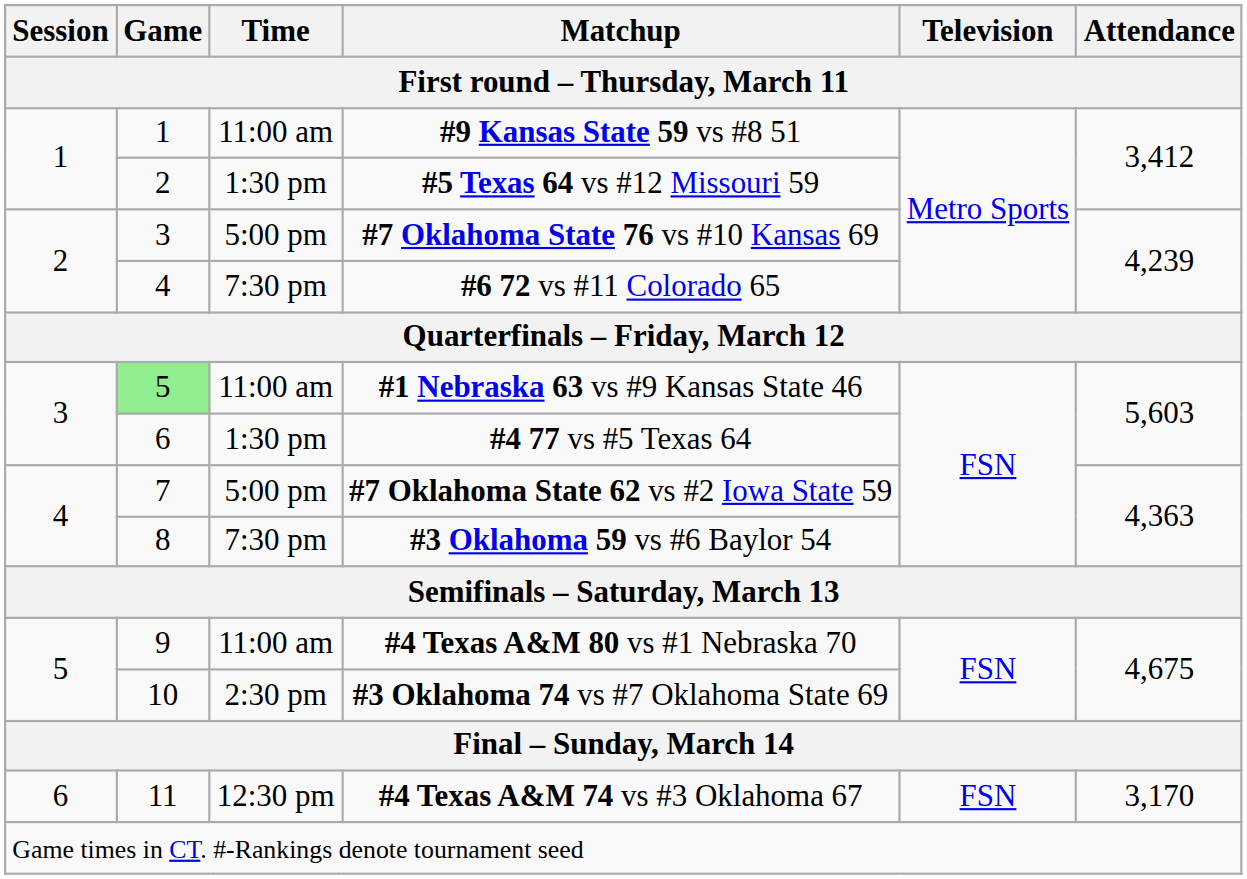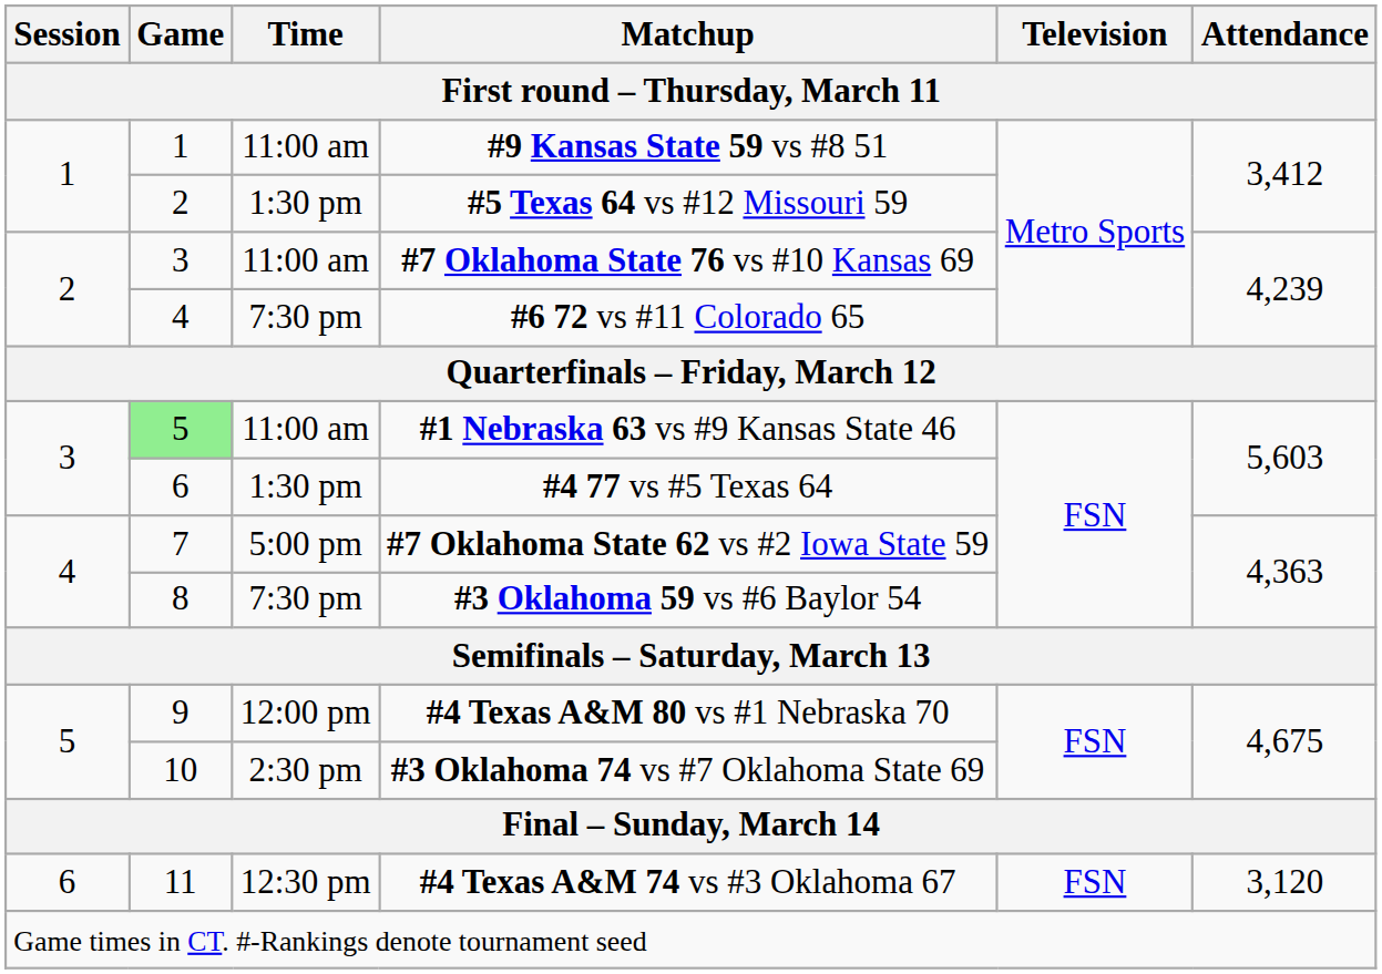 <table class="wikitable" style="white-space:nowrap; font-size:90%;text-align:center">
 <tr>
 <th>Session</th>
 <th>Game</th>
 <th>Time</th>
 <th>Matchup</th>
 <th>Television</th>
 <th>Attendance</th>
 </tr>
 <tr>
 <th colspan=6>First round – Thursday, March 11</th>
 </tr>
 <tr>
 <td rowspan=2>1</td>
 <td>1</td>
 <td>11:00 am</td>
 <td><strong>#9 <a href='#'>Kansas State</a> 59</strong> vs #8  51</td>
 <td rowspan=4><a href='#'>Metro Sports</a></td>
 <td rowspan=2>3,412</td>
 </tr>
 <tr>
 <td>2</td>
 <td>1:30 pm</td>
 <td><strong>#5 <a href='#'>Texas</a> 64</strong> vs #12 <a href='#'>Missouri</a> 59</td>
 </tr>
 <tr>
 <td rowspan=2>2</td>
 <td>3</td>
-<td>5:00 pm</td>
+<td>11:00 am</td>
 <td><strong>#7 <a href='#'>Oklahoma State</a> 76</strong> vs #10 <a href='#'>Kansas</a> 69</td>
 <td rowspan=2>4,239</td>
 </tr>
 <tr>
 <td>4</td>
 <td>7:30 pm</td>
 <td><strong>#6  72</strong> vs #11 <a href='#'>Colorado</a> 65</td>
 </tr>
 <tr>
 <th colspan=6>Quarterfinals – Friday, March 12</th>
 </tr>
 <tr>
 <td rowspan=2>3</td>
 <td style="background: lightgreen;">5</td>
 <td>11:00 am</td>
 <td><strong>#1 <a href='#'>Nebraska</a> 63</strong> vs #9 Kansas State 46</td>
 <td rowspan=4><a href='#'>FSN</a></td>
 <td rowspan=2>5,603</td>
 </tr>
 <tr>
 <td>6</td>
 <td>1:30 pm</td>
 <td><strong>#4  77</strong> vs #5 Texas 64</td>
 </tr>
 <tr>
 <td rowspan=2>4</td>
 <td>7</td>
 <td>5:00 pm</td>
 <td><strong>#7 Oklahoma State 62</strong> vs #2 <a href='#'>Iowa State</a> 59</td>
 <td rowspan=2>4,363</td>
 </tr>
 <tr>
 <td>8</td>
 <td>7:30 pm</td>
 <td><strong>#3 <a href='#'>Oklahoma</a> 59</strong> vs #6 Baylor 54</td>
 </tr>
 <tr>
 <th colspan=6>Semifinals – Saturday, March 13</th>
 </tr>
 <tr>
 <td rowspan=2>5</td>
 <td>9</td>
-<td>11:00 am</td>
+<td>12:00 pm</td>
 <td><strong>#4 Texas A&M 80</strong> vs #1 Nebraska 70</td>
 <td rowspan=2><a href='#'>FSN</a></td>
 <td rowspan=2>4,675</td>
 </tr>
 <tr>
 <td>10</td>
 <td>2:30 pm</td>
 <td><strong>#3 Oklahoma 74</strong> vs #7 Oklahoma State 69</td>
 </tr>
 <tr>
 <th colspan=6>Final – Sunday, March 14</th>
 </tr>
 <tr>
 <td>6</td>
 <td>11</td>
 <td>12:30 pm</td>
 <td><strong>#4 Texas A&M 74</strong> vs #3 Oklahoma 67</td>
 <td><a href='#'>FSN</a></td>
-<td>3,170</td>
+<td>3,120</td>
 </tr>
 <tr align=left>
 <td colspan=6><small>Game times in <a href='#'>CT</a>. #-Rankings denote tournament seed</small></td>
 </tr>
 </table>
